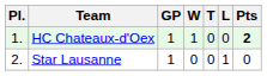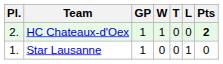 <table class="wikitable">
 <tr>
 <th>Pl.</th>
 <th>Team</th>
 <th>GP</th>
 <th>W</th>
 <th>T</th>
 <th>L</th>
 <th>Pts</th>
 </tr>
 <tr align="center " bgcolor="#e6fae6">
-<td>1.</td>
+<td>2.</td>
 <td align="left"><a href='#'>HC Chateaux-d'Oex</a></td>
 <td>1</td>
 <td>1</td>
 <td>0</td>
 <td>0</td>
 <td><strong>2</strong></td>
 </tr>
 <tr align="center "  bgcolor="#FFFFFF">
-<td>2.</td>
+<td>1.</td>
 <td align="left"><a href='#'>Star Lausanne</a></td>
 <td>1</td>
 <td>0</td>
 <td>0</td>
 <td>1</td>
 <td>0</td>
 </tr>
 </table>
